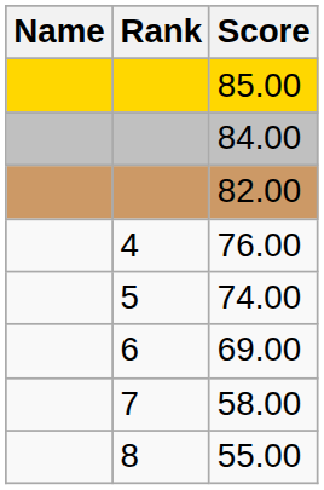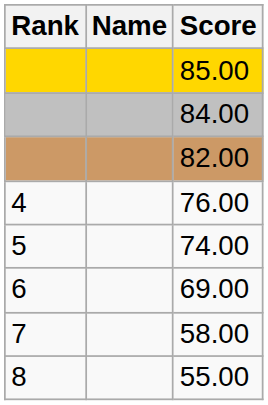 <table class="wikitable">
 <tr>
+<th>Rank</th>
 <th>Name</th>
-<th>Rank</th>
 <th>Score</th>
 </tr>
 <tr style="background:gold;">
 <td></td>
 <td></td>
 <td>85.00</td>
 </tr>
 <tr style="background:silver;">
 <td></td>
 <td></td>
 <td>84.00</td>
 </tr>
 <tr style="background:#cc9966;">
 <td></td>
 <td></td>
 <td>82.00</td>
 </tr>
 <tr>
+<td>4</td>
 <td></td>
-<td>4</td>
 <td>76.00</td>
 </tr>
 <tr>
+<td>5</td>
 <td></td>
-<td>5</td>
 <td>74.00</td>
 </tr>
 <tr>
+<td>6</td>
 <td></td>
-<td>6</td>
 <td>69.00</td>
 </tr>
 <tr>
+<td>7</td>
 <td></td>
-<td>7</td>
 <td>58.00</td>
 </tr>
 <tr>
+<td>8</td>
 <td></td>
-<td>8</td>
 <td>55.00</td>
 </tr>
 </table>
